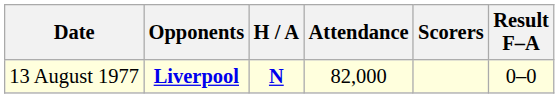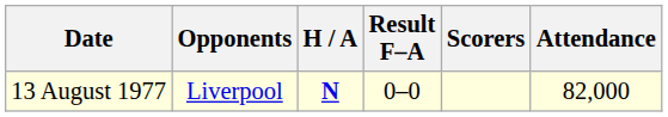 <table class="wikitable" style="text-align:center">
 <tr>
 <th>Date</th>
 <th>Opponents</th>
 <th>H / A</th>
+<th>Result<br>F–A</th>
+<th>Scorers</th>
 <th>Attendance</th>
-<th>Scorers</th>
-<th>Result<br>F–A</th>
 </tr>
 <tr bgcolor="#ffffdd">
 <td>13 August 1977</td>
-<td><strong><a href='#'>Liverpool</a></strong></td>
+<td><a href='#'>Liverpool</a></td>
 <td><strong><a href='#'>N</a></strong></td>
+<td>0–0</td>
+<td></td>
 <td>82,000</td>
-<td></td>
-<td>0–0</td>
 </tr>
 </table>
